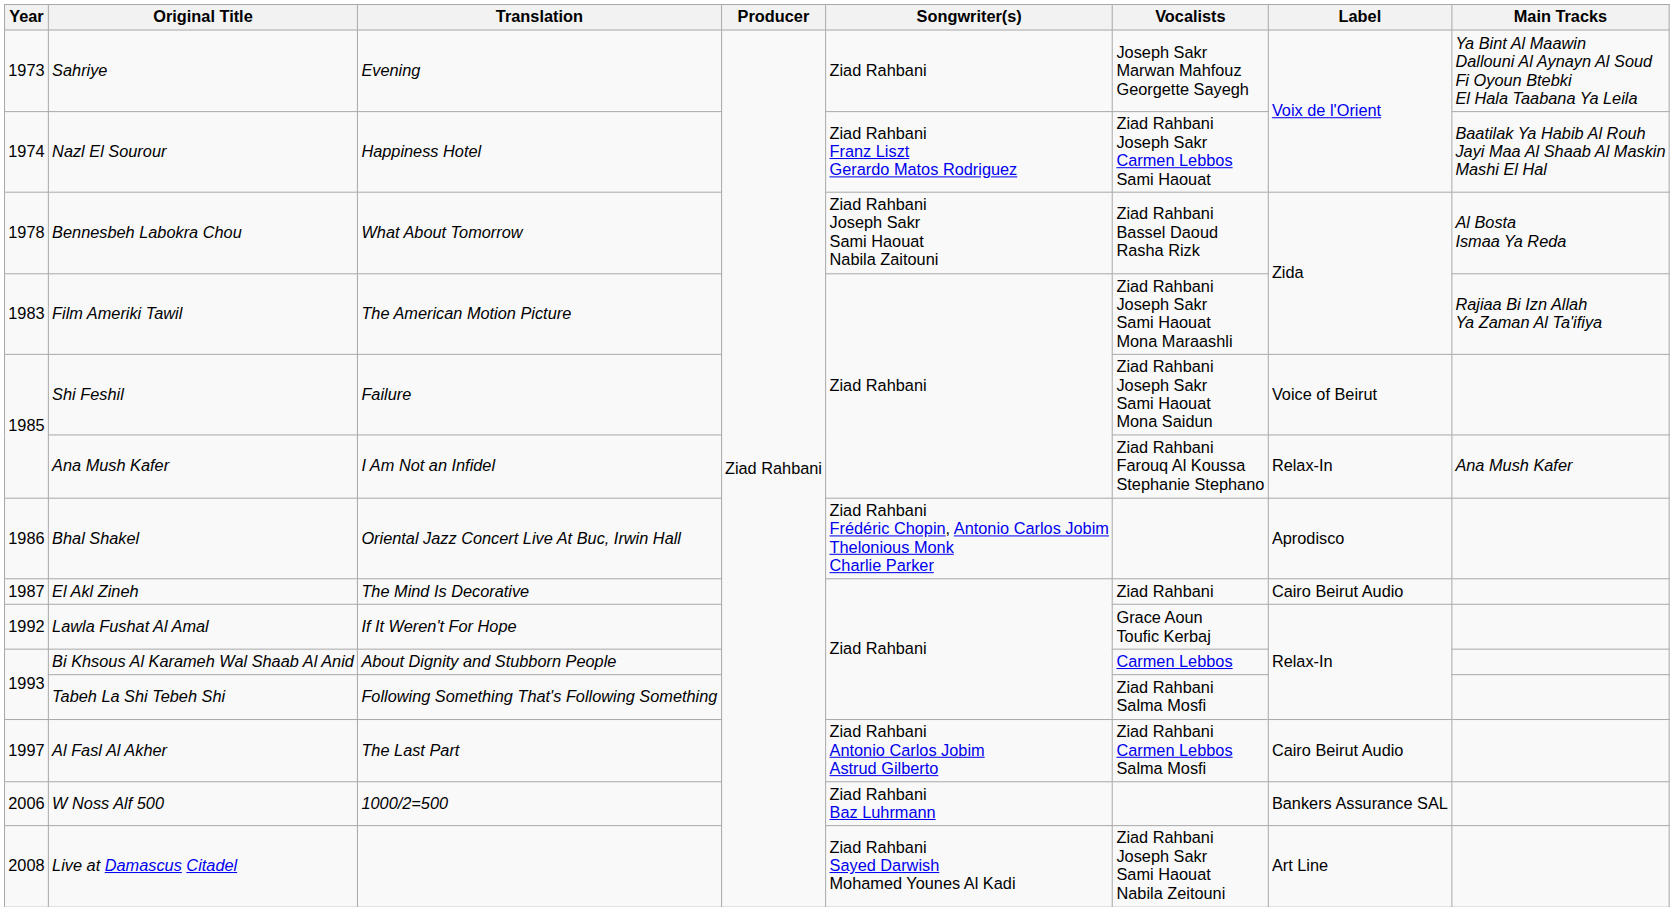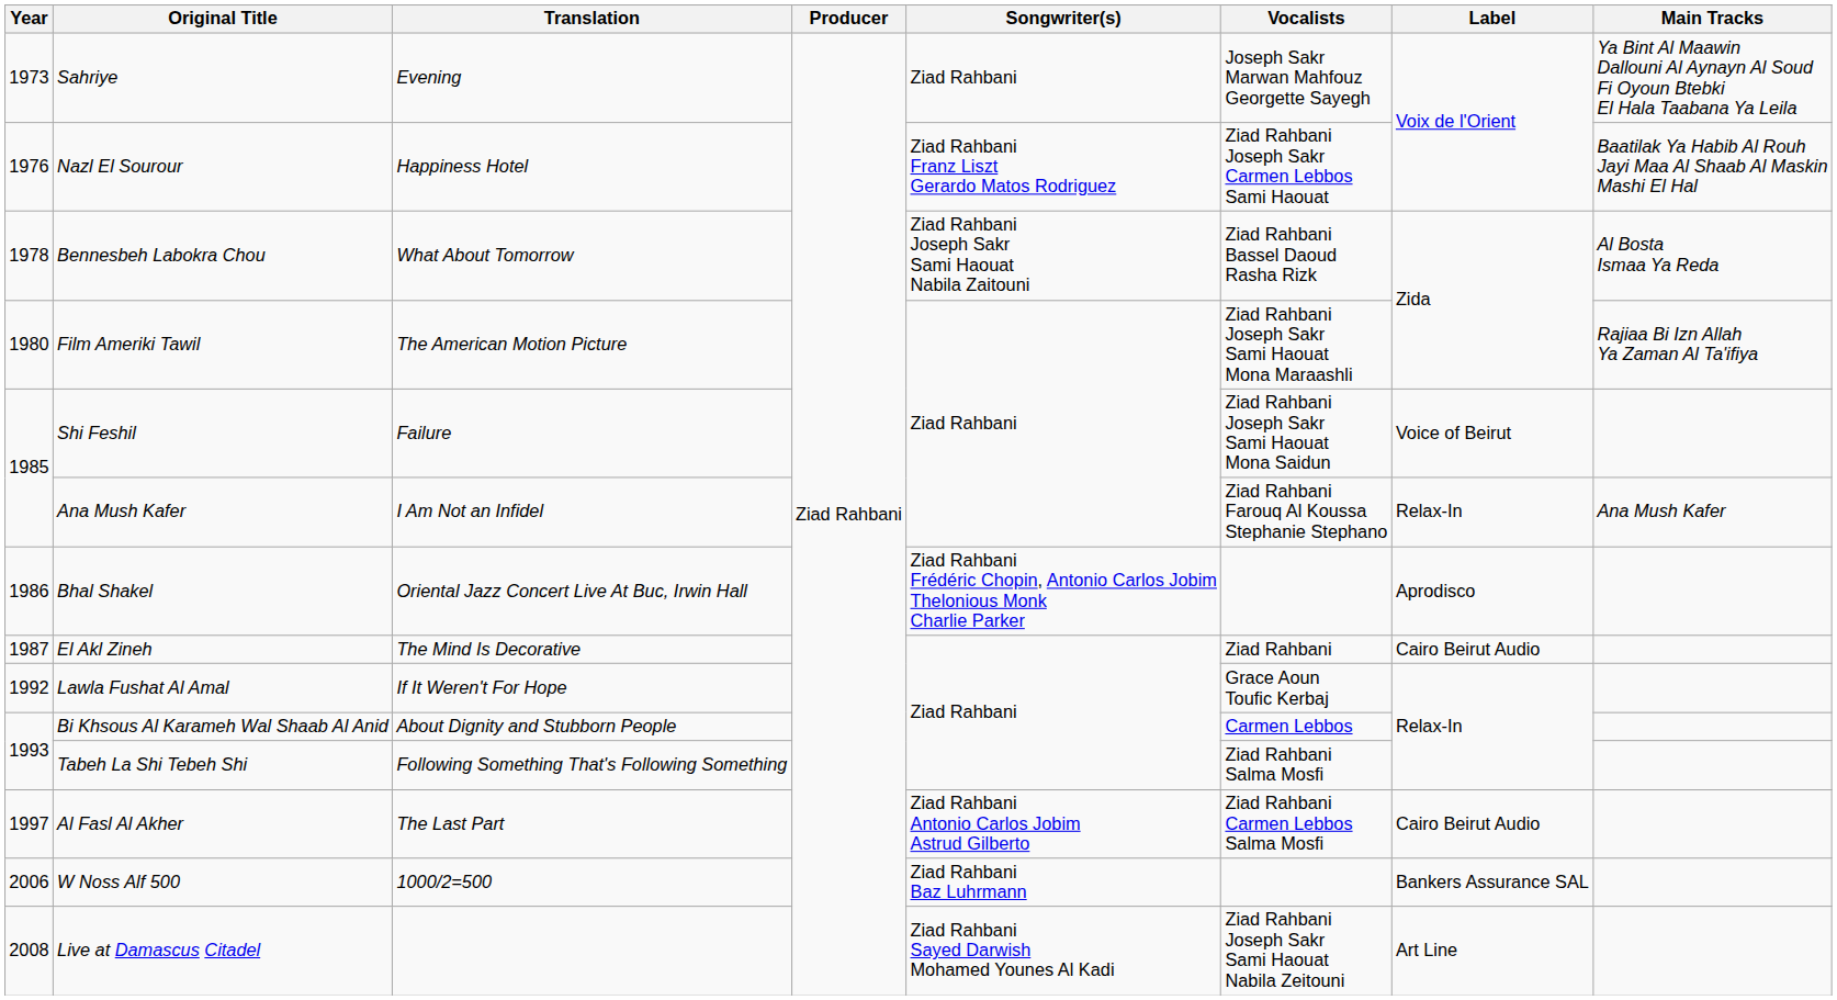 <table class="wikitable sortable" border="2">
 <tr>
 <th scope="col">Year</th>
 <th scope="col">Original Title</th>
 <th scope="col">Translation</th>
 <th scope="col">Producer</th>
 <th scope="col">Songwriter(s)</th>
 <th scope="col">Vocalists</th>
 <th scope="col">Label</th>
 <th scope="col">Main Tracks</th>
 </tr>
 <tr>
 <td>1973</td>
 <td><em>Sahriye</em></td>
 <td><em>Evening</em></td>
 <td rowspan="14">Ziad Rahbani</td>
 <td>Ziad Rahbani</td>
 <td>Joseph Sakr<br>Marwan Mahfouz<br>Georgette Sayegh</td>
 <td rowspan="2"><a href='#'>Voix de l'Orient</a></td>
 <td><em>Ya Bint Al Maawin</em><br><em>Dallouni Al Aynayn Al Soud</em><br><em>Fi Oyoun Btebki</em><br><em>El Hala Taabana Ya Leila</em></td>
 </tr>
 <tr>
-<td>1974</td>
+<td>1976</td>
 <td><em>Nazl El Sourour</em></td>
 <td><em>Happiness Hotel</em></td>
 <td>Ziad Rahbani<br><a href='#'>Franz Liszt</a><br><a href='#'>Gerardo Matos Rodriguez</a></td>
 <td>Ziad Rahbani<br>Joseph Sakr<br><a href='#'>Carmen Lebbos</a><br>Sami Haouat</td>
 <td><em>Baatilak Ya Habib Al Rouh</em><br><em>Jayi Maa Al Shaab Al Maskin</em><br><em>Mashi El Hal</em></td>
 </tr>
 <tr>
 <td>1978</td>
 <td><em>Bennesbeh Labokra Chou</em></td>
 <td><em>What About Tomorrow</em></td>
 <td>Ziad Rahbani<br>Joseph Sakr<br>Sami Haouat<br>Nabila Zaitouni</td>
 <td>Ziad Rahbani<br>Bassel Daoud<br>Rasha Rizk</td>
 <td rowspan="2">Zida</td>
 <td><em>Al Bosta</em><br><em>Ismaa Ya Reda</em></td>
 </tr>
 <tr>
-<td>1983</td>
+<td>1980</td>
 <td><em>Film Ameriki Tawil</em></td>
 <td><em>The American Motion Picture</em></td>
 <td rowspan="3">Ziad Rahbani</td>
 <td>Ziad Rahbani<br>Joseph Sakr<br>Sami Haouat<br>Mona Maraashli</td>
 <td><em>Rajiaa Bi Izn Allah</em><br><em>Ya Zaman Al Ta'ifiya</em></td>
 </tr>
 <tr>
 <td rowspan="2">1985</td>
 <td><em>Shi Feshil</em></td>
 <td><em>Failure</em></td>
 <td>Ziad Rahbani<br>Joseph Sakr<br>Sami Haouat<br>Mona Saidun</td>
 <td>Voice of Beirut</td>
 <td></td>
 </tr>
 <tr>
 <td><em>Ana Mush Kafer</em></td>
 <td><em>I Am Not an Infidel</em></td>
 <td>Ziad Rahbani<br>Farouq Al Koussa<br>Stephanie Stephano</td>
 <td>Relax-In</td>
 <td><em>Ana Mush Kafer</em></td>
 </tr>
 <tr>
 <td>1986</td>
 <td><em>Bhal Shakel</em></td>
 <td><em>Oriental Jazz Concert Live At Buc, Irwin Hall</em></td>
 <td>Ziad Rahbani<br><a href='#'>Frédéric Chopin</a>, <a href='#'>Antonio Carlos Jobim</a><br><a href='#'>Thelonious Monk</a><br><a href='#'>Charlie Parker</a></td>
 <td></td>
 <td>Aprodisco</td>
 <td></td>
 </tr>
 <tr>
 <td>1987</td>
 <td><em>El Akl Zineh</em></td>
 <td><em>The Mind Is Decorative</em></td>
 <td rowspan="4">Ziad Rahbani</td>
 <td>Ziad Rahbani</td>
 <td>Cairo Beirut Audio</td>
 <td></td>
 </tr>
 <tr>
 <td>1992</td>
 <td><em>Lawla Fushat Al Amal</em></td>
 <td><em>If It Weren't For Hope</em></td>
 <td>Grace Aoun<br>Toufic Kerbaj</td>
 <td rowspan="3">Relax-In</td>
 <td></td>
 </tr>
 <tr>
 <td rowspan="2">1993</td>
 <td><em>Bi Khsous Al Karameh Wal Shaab Al Anid</em></td>
 <td><em>About Dignity and Stubborn People</em></td>
 <td><a href='#'>Carmen Lebbos</a></td>
 <td></td>
 </tr>
 <tr>
 <td><em>Tabeh La Shi Tebeh Shi</em></td>
 <td><em>Following Something That's Following Something</em></td>
 <td>Ziad Rahbani<br>Salma Mosfi</td>
 <td></td>
 </tr>
 <tr>
 <td>1997</td>
 <td><em>Al Fasl Al Akher</em></td>
 <td><em>The Last Part</em></td>
 <td>Ziad Rahbani<br><a href='#'>Antonio Carlos Jobim</a><br><a href='#'>Astrud Gilberto</a></td>
 <td>Ziad Rahbani<br><a href='#'>Carmen Lebbos</a><br>Salma Mosfi</td>
 <td>Cairo Beirut Audio</td>
 <td></td>
 </tr>
 <tr>
 <td>2006</td>
 <td><em>W Noss Alf 500</em></td>
 <td><em>1000/2=500</em></td>
 <td>Ziad Rahbani<br><a href='#'>Baz Luhrmann</a></td>
 <td></td>
 <td>Bankers Assurance SAL</td>
 <td></td>
 </tr>
 <tr>
 <td>2008</td>
 <td><em>Live at <a href='#'>Damascus</a> <a href='#'>Citadel</a></em></td>
 <td></td>
 <td>Ziad Rahbani<br><a href='#'>Sayed Darwish</a><br>Mohamed Younes Al Kadi</td>
 <td>Ziad Rahbani<br>Joseph Sakr<br>Sami Haouat<br>Nabila Zeitouni</td>
 <td>Art Line</td>
 <td></td>
 </tr>
 </table>
